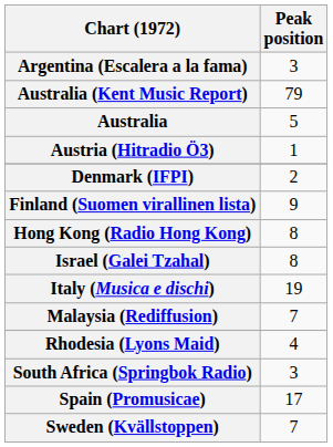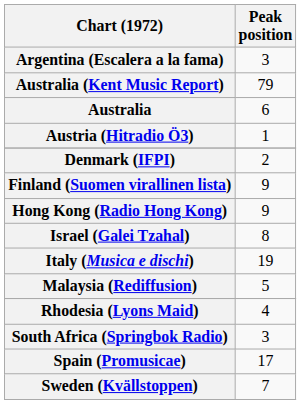 <table class="wikitable sortable plainrowheaders" style="text-align:center">
 <tr>
 <th>Chart (1972)</th>
 <th>Peak<br>position</th>
 </tr>
 <tr>
 <th scope="row">Argentina (Escalera a la fama)</th>
 <td>3</td>
 </tr>
 <tr>
 <th scope="row">Australia (<a href='#'>Kent Music Report</a>)</th>
 <td>79</td>
 </tr>
 <tr>
 <th scope="row">Australia</th>
-<td>5</td>
+<td>6</td>
 </tr>
 <tr>
 <th scope="row">Austria (<a href='#'>Hitradio Ö3</a>)</th>
 <td>1</td>
 </tr>
 <tr>
 </tr>
 <tr>
 </tr>
 <tr>
 <th scope="row">Denmark (<a href='#'>IFPI</a>)</th>
 <td>2</td>
 </tr>
 <tr>
 <th scope="row">Finland (<a href='#'>Suomen virallinen lista</a>)</th>
 <td>9</td>
 </tr>
 <tr>
 <th scope="row">Hong Kong (<a href='#'>Radio Hong Kong</a>)</th>
-<td>8</td>
+<td>9</td>
 </tr>
 <tr>
 <th scope="row">Israel (<a href='#'>Galei Tzahal</a>)</th>
 <td>8</td>
 </tr>
 <tr>
 <th scope="row">Italy (<em><a href='#'>Musica e dischi</a></em>)</th>
 <td>19</td>
 </tr>
 <tr>
 <th scope="row">Malaysia (<a href='#'>Rediffusion</a>)</th>
-<td>7</td>
+<td>5</td>
 </tr>
 <tr>
 </tr>
 <tr>
 </tr>
 <tr>
 </tr>
 <tr>
 <th scope="row">Rhodesia (<a href='#'>Lyons Maid</a>)</th>
 <td>4</td>
 </tr>
 <tr>
 <th scope="row">South Africa (<a href='#'>Springbok Radio</a>)</th>
 <td>3</td>
 </tr>
 <tr>
 <th scope="row">Spain (<a href='#'>Promusicae</a>)</th>
 <td>17</td>
 </tr>
 <tr>
 <th scope="row">Sweden (<a href='#'>Kvällstoppen</a>)</th>
 <td>7</td>
 </tr>
 <tr>
 </tr>
 <tr>
 </tr>
 <tr>
 </tr>
 </table>
